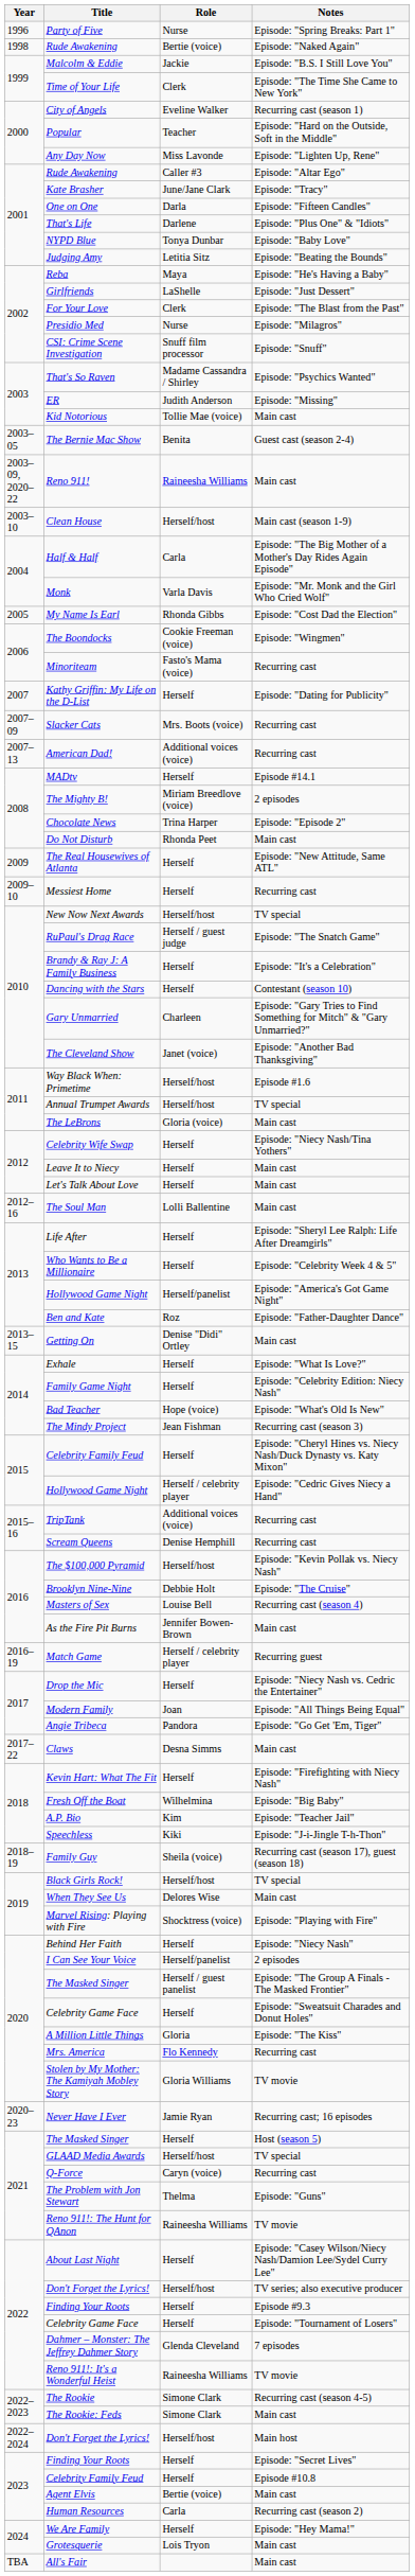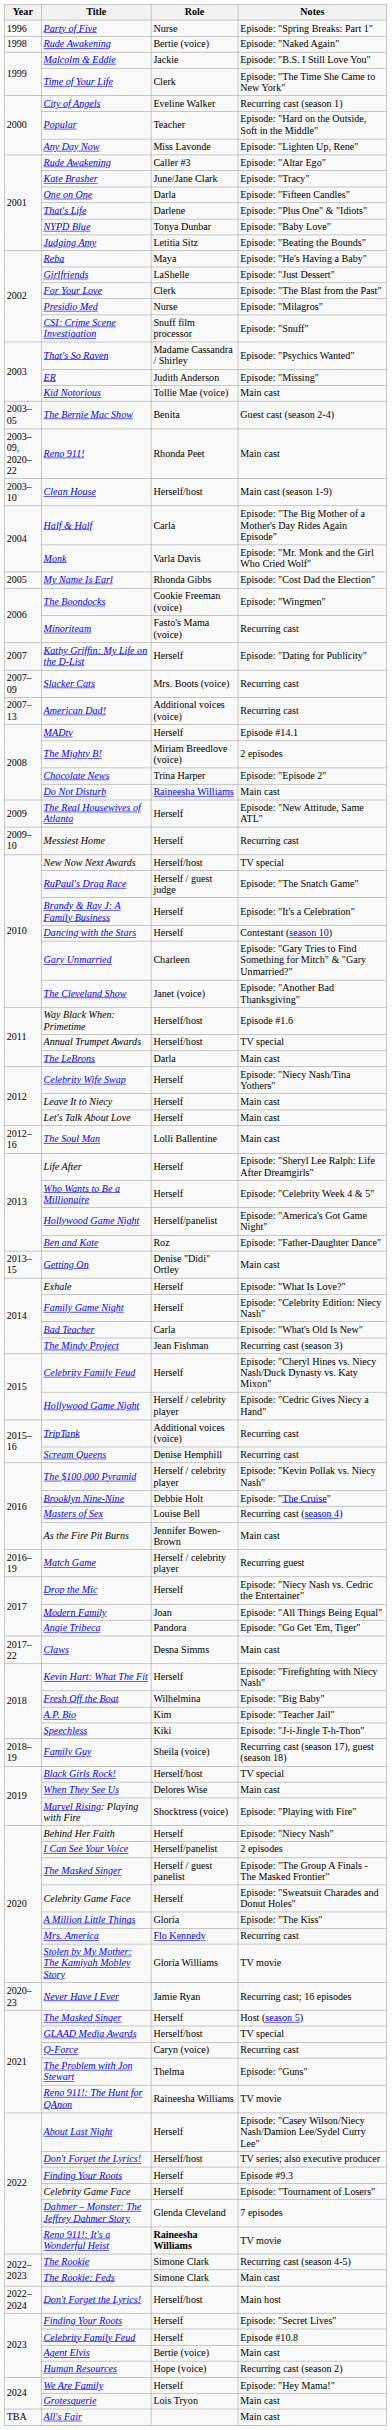 <table class="wikitable sortable">
 <tr>
 <th>Year</th>
 <th>Title</th>
 <th>Role</th>
 <th class="unsortable">Notes</th>
 </tr>
 <tr>
 <td>1996</td>
 <td><em><a href='#'>Party of Five</a></em></td>
 <td>Nurse</td>
 <td>Episode: "Spring Breaks: Part 1"</td>
 </tr>
 <tr>
 <td>1998</td>
 <td><em><a href='#'>Rude Awakening</a></em></td>
 <td>Bertie (voice)</td>
 <td>Episode: "Naked Again"</td>
 </tr>
 <tr>
 <td rowspan=2>1999</td>
 <td><em><a href='#'>Malcolm & Eddie</a></em></td>
 <td>Jackie</td>
 <td>Episode: "B.S. I Still Love You"</td>
 </tr>
 <tr>
 <td><em><a href='#'>Time of Your Life</a></em></td>
 <td>Clerk</td>
 <td>Episode: "The Time She Came to New York"</td>
 </tr>
 <tr>
 <td rowspan=3>2000</td>
 <td><em><a href='#'>City of Angels</a></em></td>
 <td>Eveline Walker</td>
 <td>Recurring cast (season 1)</td>
 </tr>
 <tr>
 <td><em><a href='#'>Popular</a></em></td>
 <td>Teacher</td>
 <td>Episode: "Hard on the Outside, Soft in the Middle"</td>
 </tr>
 <tr>
 <td><em><a href='#'>Any Day Now</a></em></td>
 <td>Miss Lavonde</td>
 <td>Episode: "Lighten Up, Rene"</td>
 </tr>
 <tr>
 <td rowspan=6>2001</td>
 <td><em><a href='#'>Rude Awakening</a></em></td>
 <td>Caller #3</td>
 <td>Episode: "Altar Ego"</td>
 </tr>
 <tr>
 <td><em><a href='#'>Kate Brasher</a></em></td>
 <td>June/Jane Clark</td>
 <td>Episode: "Tracy"</td>
 </tr>
 <tr>
 <td><em><a href='#'>One on One</a></em></td>
 <td>Darla</td>
 <td>Episode: "Fifteen Candles"</td>
 </tr>
 <tr>
 <td><em><a href='#'>That's Life</a></em></td>
 <td>Darlene</td>
 <td>Episode: "Plus One" & "Idiots"</td>
 </tr>
 <tr>
 <td><em><a href='#'>NYPD Blue</a></em></td>
 <td>Tonya Dunbar</td>
 <td>Episode: "Baby Love"</td>
 </tr>
 <tr>
 <td><em><a href='#'>Judging Amy</a></em></td>
 <td>Letitia Sitz</td>
 <td>Episode: "Beating the Bounds"</td>
 </tr>
 <tr>
 <td rowspan=5>2002</td>
 <td><em><a href='#'>Reba</a></em></td>
 <td>Maya</td>
 <td>Episode: "He's Having a Baby"</td>
 </tr>
 <tr>
 <td><em><a href='#'>Girlfriends</a></em></td>
 <td>LaShelle</td>
 <td>Episode: "Just Dessert"</td>
 </tr>
 <tr>
 <td><em><a href='#'>For Your Love</a></em></td>
 <td>Clerk</td>
 <td>Episode: "The Blast from the Past"</td>
 </tr>
 <tr>
 <td><em><a href='#'>Presidio Med</a></em></td>
 <td>Nurse</td>
 <td>Episode: "Milagros"</td>
 </tr>
 <tr>
 <td><em><a href='#'>CSI: Crime Scene Investigation</a></em></td>
 <td>Snuff film processor</td>
 <td>Episode: "Snuff"</td>
 </tr>
 <tr>
 <td rowspan=3>2003</td>
 <td><em><a href='#'>That's So Raven</a></em></td>
 <td>Madame Cassandra / Shirley</td>
 <td>Episode: "Psychics Wanted"</td>
 </tr>
 <tr>
 <td><em><a href='#'>ER</a></em></td>
 <td>Judith Anderson</td>
 <td>Episode: "Missing"</td>
 </tr>
 <tr>
 <td><em><a href='#'>Kid Notorious</a></em></td>
 <td>Tollie Mae (voice)</td>
 <td>Main cast</td>
 </tr>
 <tr>
 <td>2003–05</td>
 <td><em><a href='#'>The Bernie Mac Show</a></em></td>
 <td>Benita</td>
 <td>Guest cast (season 2-4)</td>
 </tr>
 <tr>
 <td>2003–09, <br>2020–22</td>
 <td><em><a href='#'>Reno 911!</a></em></td>
-<td><a href='#'>Raineesha Williams</a></td>
+<td>Rhonda Peet</td>
 <td>Main cast</td>
 </tr>
 <tr>
 <td>2003–10</td>
 <td><em><a href='#'>Clean House</a></em></td>
 <td>Herself/host</td>
 <td>Main cast (season 1-9)</td>
 </tr>
 <tr>
 <td rowspan=2>2004</td>
 <td><em><a href='#'>Half & Half</a></em></td>
 <td>Carla</td>
 <td>Episode: "The Big Mother of a Mother's Day Rides Again Episode"</td>
 </tr>
 <tr>
 <td><em><a href='#'>Monk</a></em></td>
 <td>Varla Davis</td>
 <td>Episode: "Mr. Monk and the Girl Who Cried Wolf"</td>
 </tr>
 <tr>
 <td>2005</td>
 <td><em><a href='#'>My Name Is Earl</a></em></td>
 <td>Rhonda Gibbs</td>
 <td>Episode: "Cost Dad the Election"</td>
 </tr>
 <tr>
 <td rowspan=2>2006</td>
 <td><em><a href='#'>The Boondocks</a></em></td>
 <td>Cookie Freeman (voice)</td>
 <td>Episode: "Wingmen"</td>
 </tr>
 <tr>
 <td><em><a href='#'>Minoriteam</a></em></td>
 <td>Fasto's Mama (voice)</td>
 <td>Recurring cast</td>
 </tr>
 <tr>
 <td>2007</td>
 <td><em><a href='#'>Kathy Griffin: My Life on the D-List</a></em></td>
 <td>Herself</td>
 <td>Episode: "Dating for Publicity"</td>
 </tr>
 <tr>
 <td>2007–09</td>
 <td><em><a href='#'>Slacker Cats</a></em></td>
 <td>Mrs. Boots (voice)</td>
 <td>Recurring cast</td>
 </tr>
 <tr>
 <td>2007–13</td>
 <td><em><a href='#'>American Dad!</a></em></td>
 <td>Additional voices (voice)</td>
 <td>Recurring cast</td>
 </tr>
 <tr>
 <td rowspan=4>2008</td>
 <td><em><a href='#'>MADtv</a></em></td>
 <td>Herself</td>
 <td>Episode #14.1</td>
 </tr>
 <tr>
 <td><em><a href='#'>The Mighty B!</a></em></td>
 <td>Miriam Breedlove (voice)</td>
 <td>2 episodes</td>
 </tr>
 <tr>
 <td><em><a href='#'>Chocolate News</a></em></td>
 <td>Trina Harper</td>
 <td>Episode: "Episode 2"</td>
 </tr>
 <tr>
 <td><em><a href='#'>Do Not Disturb</a></em></td>
-<td>Rhonda Peet</td>
+<td><a href='#'>Raineesha Williams</a></td>
 <td>Main cast</td>
 </tr>
 <tr>
 <td>2009</td>
 <td><em><a href='#'>The Real Housewives of Atlanta</a></em></td>
 <td>Herself</td>
 <td>Episode: "New Attitude, Same ATL"</td>
 </tr>
 <tr>
 <td>2009–10</td>
 <td><em>Messiest Home</em></td>
 <td>Herself</td>
 <td>Recurring cast</td>
 </tr>
 <tr>
 <td rowspan=6>2010</td>
 <td><em>New Now Next Awards</em></td>
 <td>Herself/host</td>
 <td>TV special</td>
 </tr>
 <tr>
 <td><em><a href='#'>RuPaul's Drag Race</a></em></td>
 <td>Herself / guest judge</td>
 <td>Episode: "The Snatch Game"</td>
 </tr>
 <tr>
 <td><em><a href='#'>Brandy & Ray J: A Family Business</a></em></td>
 <td>Herself</td>
 <td>Episode: "It's a Celebration"</td>
 </tr>
 <tr>
 <td><em><a href='#'>Dancing with the Stars</a></em></td>
 <td>Herself</td>
 <td>Contestant (<a href='#'>season 10</a>)</td>
 </tr>
 <tr>
 <td><em><a href='#'>Gary Unmarried</a></em></td>
 <td>Charleen</td>
 <td>Episode: "Gary Tries to Find Something for Mitch" & "Gary Unmarried?"</td>
 </tr>
 <tr>
 <td><em><a href='#'>The Cleveland Show</a></em></td>
 <td>Janet (voice)</td>
 <td>Episode: "Another Bad Thanksgiving"</td>
 </tr>
 <tr>
 <td rowspan=3>2011</td>
 <td><em>Way Black When: Primetime</em></td>
 <td>Herself/host</td>
 <td>Episode #1.6</td>
 </tr>
 <tr>
 <td><em>Annual Trumpet Awards</em></td>
 <td>Herself/host</td>
 <td>TV special</td>
 </tr>
 <tr>
 <td><em><a href='#'>The LeBrons</a></em></td>
-<td>Gloria (voice)</td>
+<td>Darla</td>
 <td>Main cast</td>
 </tr>
 <tr>
 <td rowspan=3>2012</td>
 <td><em><a href='#'>Celebrity Wife Swap</a></em></td>
 <td>Herself</td>
 <td>Episode: "Niecy Nash/Tina Yothers"</td>
 </tr>
 <tr>
 <td><em>Leave It to Niecy</em></td>
 <td>Herself</td>
 <td>Main cast</td>
 </tr>
 <tr>
 <td><em>Let's Talk About Love</em></td>
 <td>Herself</td>
 <td>Main cast</td>
 </tr>
 <tr>
 <td>2012–16</td>
 <td><em><a href='#'>The Soul Man</a></em></td>
 <td>Lolli Ballentine</td>
 <td>Main cast</td>
 </tr>
 <tr>
 <td rowspan=4>2013</td>
 <td><em>Life After</em></td>
 <td>Herself</td>
 <td>Episode: "Sheryl Lee Ralph: Life After Dreamgirls"</td>
 </tr>
 <tr>
 <td><em><a href='#'>Who Wants to Be a Millionaire</a></em></td>
 <td>Herself</td>
 <td>Episode: "Celebrity Week 4 & 5"</td>
 </tr>
 <tr>
 <td><em><a href='#'>Hollywood Game Night</a></em></td>
 <td>Herself/panelist</td>
 <td>Episode: "America's Got Game Night"</td>
 </tr>
 <tr>
 <td><em><a href='#'>Ben and Kate</a></em></td>
 <td>Roz</td>
 <td>Episode: "Father-Daughter Dance"</td>
 </tr>
 <tr>
 <td>2013–15</td>
 <td><em><a href='#'>Getting On</a></em></td>
 <td>Denise "Didi" Ortley</td>
 <td>Main cast</td>
 </tr>
 <tr>
 <td rowspan=4>2014</td>
 <td><em>Exhale</em></td>
 <td>Herself</td>
 <td>Episode: "What Is Love?"</td>
 </tr>
 <tr>
 <td><em><a href='#'>Family Game Night</a></em></td>
 <td>Herself</td>
 <td>Episode: "Celebrity Edition: Niecy Nash"</td>
 </tr>
 <tr>
 <td><em><a href='#'>Bad Teacher</a></em></td>
-<td>Hope (voice)</td>
+<td>Carla</td>
 <td>Episode: "What's Old Is New"</td>
 </tr>
 <tr>
 <td><em><a href='#'>The Mindy Project</a></em></td>
 <td>Jean Fishman</td>
 <td>Recurring cast (season 3)</td>
 </tr>
 <tr>
 <td rowspan=2>2015</td>
 <td><em><a href='#'>Celebrity Family Feud</a></em></td>
 <td>Herself</td>
 <td>Episode: "Cheryl Hines vs. Niecy Nash/Duck Dynasty vs. Katy Mixon"</td>
 </tr>
 <tr>
 <td><em><a href='#'>Hollywood Game Night</a></em></td>
 <td>Herself / celebrity player</td>
 <td>Episode: "Cedric Gives Niecy a Hand"</td>
 </tr>
 <tr>
 <td rowspan=2>2015–16</td>
 <td><em><a href='#'>TripTank</a></em></td>
 <td>Additional voices (voice)</td>
 <td>Recurring cast</td>
 </tr>
 <tr>
 <td><em><a href='#'>Scream Queens</a></em></td>
 <td>Denise Hemphill</td>
 <td>Recurring cast</td>
 </tr>
 <tr>
 <td rowspan=4>2016</td>
 <td><em><a href='#'>The $100,000 Pyramid</a></em></td>
-<td>Herself/host</td>
+<td>Herself / celebrity player</td>
 <td>Episode: "Kevin Pollak vs. Niecy Nash"</td>
 </tr>
 <tr>
 <td><em><a href='#'>Brooklyn Nine-Nine</a></em></td>
 <td>Debbie Holt</td>
 <td>Episode: "<a href='#'>The Cruise</a>"</td>
 </tr>
 <tr>
 <td><em><a href='#'>Masters of Sex</a></em></td>
 <td>Louise Bell</td>
 <td>Recurring cast (<a href='#'>season 4</a>)</td>
 </tr>
 <tr>
 <td><em>As the Fire Pit Burns</em></td>
 <td>Jennifer Bowen-Brown</td>
 <td>Main cast</td>
 </tr>
 <tr>
 <td>2016–19</td>
 <td><em><a href='#'>Match Game</a></em></td>
 <td>Herself / celebrity player</td>
 <td>Recurring guest</td>
 </tr>
 <tr>
 <td rowspan=3>2017</td>
 <td><em><a href='#'>Drop the Mic</a></em></td>
 <td>Herself</td>
 <td>Episode: "Niecy Nash vs. Cedric the Entertainer"</td>
 </tr>
 <tr>
 <td><em><a href='#'>Modern Family</a></em></td>
 <td>Joan </td>
 <td>Episode: "All Things Being Equal"</td>
 </tr>
 <tr>
 <td><em><a href='#'>Angie Tribeca</a></em></td>
 <td>Pandora</td>
 <td>Episode: "Go Get 'Em, Tiger"</td>
 </tr>
 <tr>
 <td>2017–22</td>
 <td><em><a href='#'>Claws</a></em></td>
 <td>Desna Simms</td>
 <td>Main cast</td>
 </tr>
 <tr>
 <td rowspan=4>2018</td>
 <td><em><a href='#'>Kevin Hart: What The Fit</a></em></td>
 <td>Herself</td>
 <td>Episode: "Firefighting with Niecy Nash"</td>
 </tr>
 <tr>
 <td><em><a href='#'>Fresh Off the Boat</a></em></td>
 <td>Wilhelmina</td>
 <td>Episode: "Big Baby"</td>
 </tr>
 <tr>
 <td><em><a href='#'>A.P. Bio</a></em></td>
 <td>Kim</td>
 <td>Episode: "Teacher Jail"</td>
 </tr>
 <tr>
 <td><em><a href='#'>Speechless</a></em></td>
 <td>Kiki</td>
 <td>Episode: "J-i-Jingle T-h-Thon"</td>
 </tr>
 <tr>
 <td>2018–19</td>
 <td><em><a href='#'>Family Guy</a></em></td>
 <td>Sheila (voice)</td>
 <td>Recurring cast (season 17), guest (season 18)</td>
 </tr>
 <tr>
 <td rowspan=3>2019</td>
 <td><em><a href='#'>Black Girls Rock!</a></em></td>
 <td>Herself/host</td>
 <td>TV special</td>
 </tr>
 <tr>
 <td><em><a href='#'>When They See Us</a></em></td>
 <td>Delores Wise</td>
 <td>Main cast</td>
 </tr>
 <tr>
 <td><em><a href='#'>Marvel Rising</a>: Playing with Fire</em></td>
 <td>Shocktress (voice)</td>
 <td>Episode: "Playing with Fire"</td>
 </tr>
 <tr>
 <td rowspan=7>2020</td>
 <td><em>Behind Her Faith</em></td>
 <td>Herself</td>
 <td>Episode: "Niecy Nash"</td>
 </tr>
 <tr>
 <td><em><a href='#'>I Can See Your Voice</a></em></td>
 <td>Herself/panelist</td>
 <td>2 episodes</td>
 </tr>
 <tr>
 <td><em><a href='#'>The Masked Singer</a></em></td>
 <td>Herself / guest panelist</td>
 <td>Episode: "The Group A Finals - The Masked Frontier"</td>
 </tr>
 <tr>
 <td><em>Celebrity Game Face</em></td>
 <td>Herself</td>
 <td>Episode: "Sweatsuit Charades and Donut Holes"</td>
 </tr>
 <tr>
 <td><em><a href='#'>A Million Little Things</a></em></td>
 <td>Gloria</td>
 <td>Episode: "The Kiss"</td>
 </tr>
 <tr>
 <td><em><a href='#'>Mrs. America</a></em></td>
 <td><a href='#'>Flo Kennedy</a></td>
 <td>Recurring cast</td>
 </tr>
 <tr>
 <td><em><a href='#'>Stolen by My Mother: The Kamiyah Mobley Story</a></em></td>
 <td>Gloria Williams</td>
 <td>TV movie</td>
 </tr>
 <tr>
 <td>2020–23</td>
 <td><em><a href='#'>Never Have I Ever</a></em></td>
 <td>Jamie Ryan</td>
 <td>Recurring cast; 16 episodes</td>
 </tr>
 <tr>
 <td rowspan=5>2021</td>
 <td><em><a href='#'>The Masked Singer</a></em></td>
 <td>Herself</td>
 <td>Host (<a href='#'>season 5</a>)</td>
 </tr>
 <tr>
 <td><em><a href='#'>GLAAD Media Awards</a></em></td>
 <td>Herself/host</td>
 <td>TV special</td>
 </tr>
 <tr>
 <td><em><a href='#'>Q-Force</a></em></td>
 <td>Caryn (voice)</td>
 <td>Recurring cast</td>
 </tr>
 <tr>
 <td><em><a href='#'>The Problem with Jon Stewart</a></em></td>
 <td>Thelma</td>
 <td>Episode: "Guns"</td>
 </tr>
 <tr>
 <td><em><a href='#'>Reno 911!: The Hunt for QAnon</a></em></td>
 <td>Raineesha Williams</td>
 <td>TV movie</td>
 </tr>
 <tr>
 <td rowspan=6>2022</td>
 <td><em><a href='#'>About Last Night</a></em></td>
 <td>Herself</td>
 <td>Episode: "Casey Wilson/Niecy Nash/Damion Lee/Sydel Curry Lee"</td>
 </tr>
 <tr>
 <td><em><a href='#'>Don't Forget the Lyrics!</a></em></td>
 <td>Herself/host</td>
 <td>TV series; also executive producer</td>
 </tr>
 <tr>
 <td><em><a href='#'>Finding Your Roots</a></em></td>
 <td>Herself</td>
 <td>Episode #9.3</td>
 </tr>
 <tr>
 <td><em>Celebrity Game Face</em></td>
 <td>Herself</td>
 <td>Episode: "Tournament of Losers"</td>
 </tr>
 <tr>
 <td><em><a href='#'>Dahmer – Monster: The Jeffrey Dahmer Story</a></em></td>
 <td>Glenda Cleveland</td>
 <td>7 episodes</td>
 </tr>
 <tr>
 <td><em><a href='#'>Reno 911!: It's a Wonderful Heist</a></em></td>
-<td>Raineesha Williams</td>
+<td><strong>Raineesha Williams</strong></td>
 <td>TV movie</td>
 </tr>
 <tr>
 <td rowspan="2">2022–2023</td>
 <td><em><a href='#'>The Rookie</a></em></td>
 <td>Simone Clark</td>
 <td>Recurring cast (season 4-5)</td>
 </tr>
 <tr>
 <td><em><a href='#'>The Rookie: Feds</a></em></td>
 <td>Simone Clark</td>
 <td>Main cast</td>
 </tr>
 <tr>
 <td>2022–2024</td>
 <td><em><a href='#'>Don't Forget the Lyrics!</a></em></td>
 <td>Herself/host</td>
 <td>Main host</td>
 </tr>
 <tr>
 <td rowspan="4">2023</td>
 <td><em><a href='#'>Finding Your Roots</a></em></td>
 <td>Herself</td>
 <td>Episode: "Secret Lives"</td>
 </tr>
 <tr>
 <td><em><a href='#'>Celebrity Family Feud</a></em></td>
 <td>Herself</td>
 <td>Episode #10.8</td>
 </tr>
 <tr>
 <td><em><a href='#'>Agent Elvis</a></em></td>
 <td>Bertie (voice)</td>
 <td>Main cast</td>
 </tr>
 <tr>
 <td><em><a href='#'>Human Resources</a></em></td>
-<td>Carla</td>
+<td>Hope (voice)</td>
 <td>Recurring cast (season 2)</td>
 </tr>
 <tr>
 <td rowspan="2">2024</td>
 <td><em><a href='#'>We Are Family</a></em></td>
 <td>Herself</td>
 <td>Episode: "Hey Mama!"</td>
 </tr>
 <tr>
 <td><em><a href='#'>Grotesquerie</a></em></td>
 <td>Lois Tryon</td>
 <td>Main cast</td>
 </tr>
 <tr>
 <td>TBA</td>
 <td><em><a href='#'>All's Fair</a></em></td>
 <td></td>
 <td>Main cast</td>
 </tr>
 </table>
